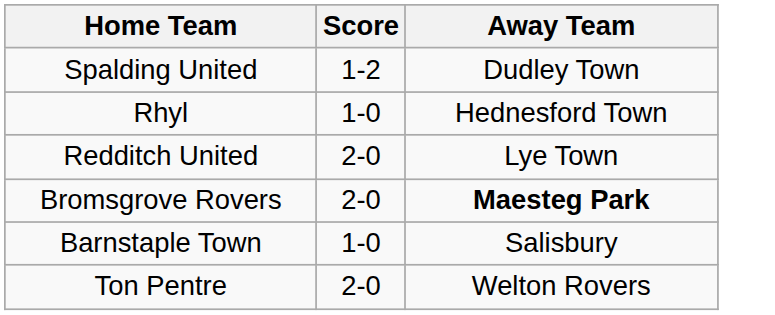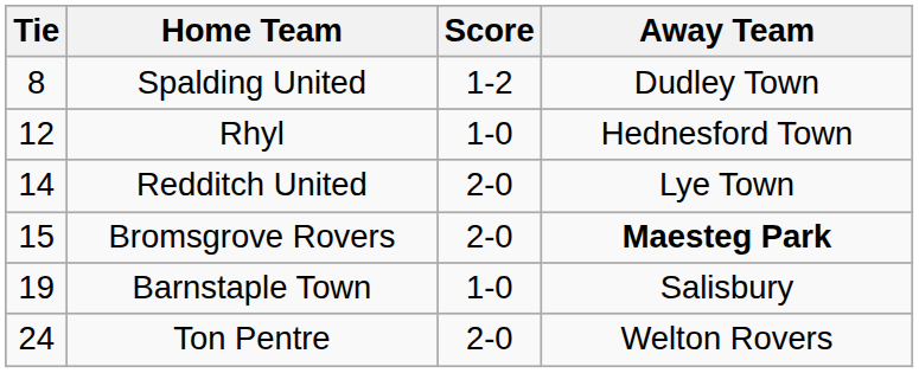 <table class="wikitable" style="text-align:center;">
 <tr>
+<th width=20>Tie</th>
 <th width=175>Home Team</th>
 <th width=20>Score</th>
 <th width=175>Away Team</th>
 </tr>
 <tr>
+<td>8</td>
 <td>Spalding United</td>
 <td>1-2</td>
 <td>Dudley Town</td>
 </tr>
 <tr>
+<td>12</td>
 <td>Rhyl</td>
 <td>1-0</td>
 <td>Hednesford Town</td>
 </tr>
 <tr>
+<td>14</td>
 <td>Redditch United</td>
 <td>2-0</td>
 <td>Lye Town</td>
 </tr>
 <tr>
+<td>15</td>
 <td>Bromsgrove Rovers</td>
 <td>2-0</td>
 <td><strong>Maesteg Park</strong></td>
 </tr>
 <tr>
+<td>19</td>
 <td>Barnstaple Town</td>
 <td>1-0</td>
 <td>Salisbury</td>
 </tr>
 <tr>
+<td>24</td>
 <td>Ton Pentre</td>
 <td>2-0</td>
 <td>Welton Rovers</td>
 </tr>
 </table>
